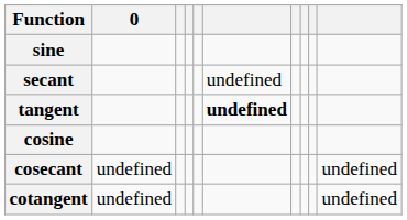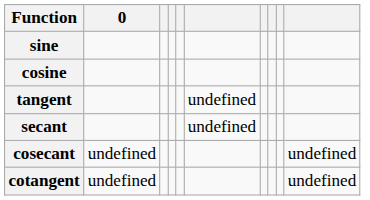 <table class="wikitable">
 <tr>
 <th>Function</th>
 <th>0</th>
 <th></th>
 <th></th>
 <th></th>
 <th></th>
 <th></th>
 <th></th>
 <th></th>
 <th></th>
 </tr>
 <tr>
 <th>sine</th>
 <td></td>
 <td></td>
 <td></td>
 <td></td>
 <td></td>
 <td></td>
 <td></td>
 <td></td>
 <td></td>
 </tr>
 <tr>
-<th>secant</th>
+<th>cosine</th>
+<td></td>
+<td></td>
+<td></td>
+<td></td>
+<td></td>
+<td></td>
+<td></td>
+<td></td>
+<td></td>
+</tr>
+<tr>
+<th>tangent</th>
 <td></td>
 <td></td>
 <td></td>
 <td></td>
 <td>undefined</td>
 <td></td>
 <td></td>
 <td></td>
 <td></td>
 </tr>
 <tr>
-<th>tangent</th>
+<th>secant</th>
 <td></td>
 <td></td>
 <td></td>
 <td></td>
-<td><strong>undefined</strong></td>
-<td></td>
-<td></td>
-<td></td>
-<td></td>
-</tr>
-<tr>
-<th>cosine</th>
-<td></td>
-<td></td>
-<td></td>
-<td></td>
-<td></td>
+<td>undefined</td>
 <td></td>
 <td></td>
 <td></td>
 <td></td>
 </tr>
 <tr>
 <th>cosecant</th>
 <td>undefined</td>
 <td></td>
 <td></td>
 <td></td>
 <td></td>
 <td></td>
 <td></td>
 <td></td>
 <td>undefined</td>
 </tr>
 <tr>
 <th>cotangent</th>
 <td>undefined</td>
 <td></td>
 <td></td>
 <td></td>
 <td></td>
 <td></td>
 <td></td>
 <td></td>
 <td>undefined</td>
 </tr>
 </table>
